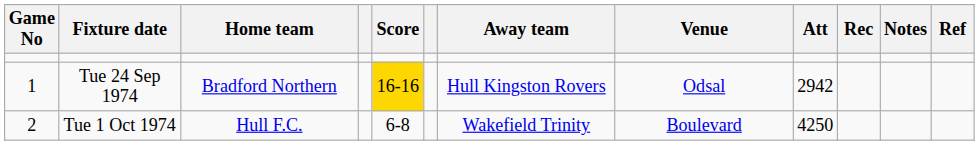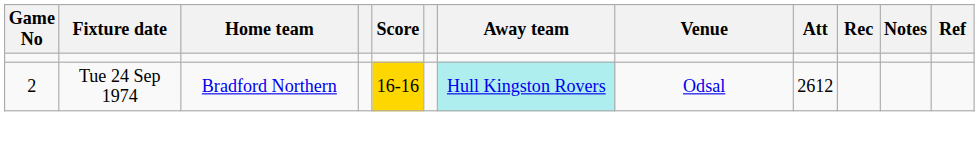 <table class="wikitable" style="text-align:center;">
 <tr>
 <th width=20 abbr="No">Game No</th>
 <th width=100 abbr="Date">Fixture date</th>
 <th width=150 abbr="Home team">Home team</th>
 <th width=5 abbr="space"></th>
 <th width=20 abbr="Score">Score</th>
 <th width=5 abbr="space"></th>
 <th width=150 abbr="Away team">Away team</th>
 <th width=150 abbr="Venue">Venue</th>
 <th width=30 abbr="Att">Att</th>
 <th width=30 abbr="Rec">Rec</th>
 <th width=20 abbr="Notes">Notes</th>
 <th width=30 abbr="Ref">Ref</th>
 </tr>
 <tr>
 <td></td>
 <td></td>
 <td></td>
 <td></td>
 <td></td>
 <td></td>
 <td></td>
 <td></td>
 <td></td>
 <td></td>
 <td></td>
 </tr>
 <tr>
-<td>1</td>
+<td>2</td>
 <td>Tue 24 Sep 1974</td>
 <td><a href='#'>Bradford Northern</a></td>
 <td></td>
 <td style="background: gold;">16-16</td>
 <td></td>
-<td><a href='#'>Hull Kingston Rovers</a></td>
+<td style="background: paleturquoise;"><a href='#'>Hull Kingston Rovers</a></td>
 <td><a href='#'>Odsal</a></td>
-<td>2942</td>
-<td></td>
-<td></td>
-<td></td>
-</tr>
-<tr>
-<td>2</td>
-<td>Tue 1 Oct 1974</td>
-<td><a href='#'>Hull F.C.</a></td>
-<td></td>
-<td>6-8</td>
-<td></td>
-<td><a href='#'>Wakefield Trinity</a></td>
-<td><a href='#'>Boulevard</a></td>
-<td>4250</td>
+<td>2612</td>
 <td></td>
 <td></td>
 <td></td>
 </tr>
 </table>
